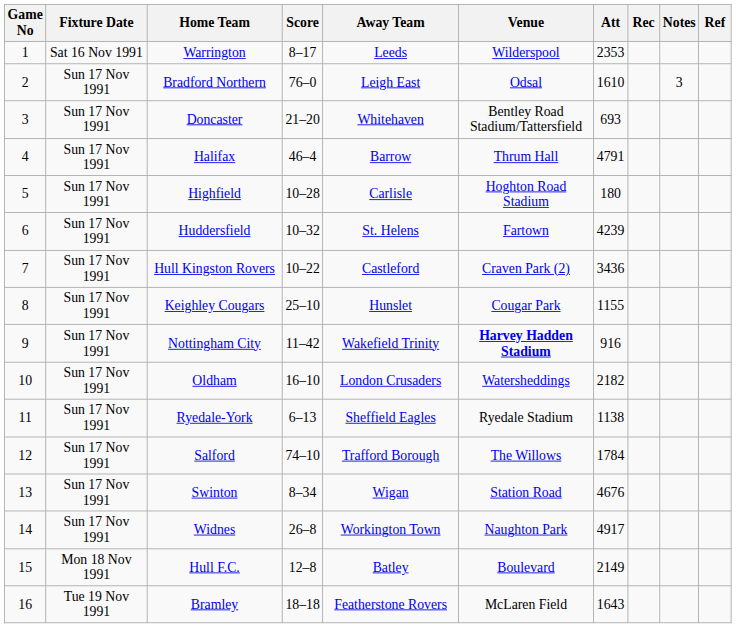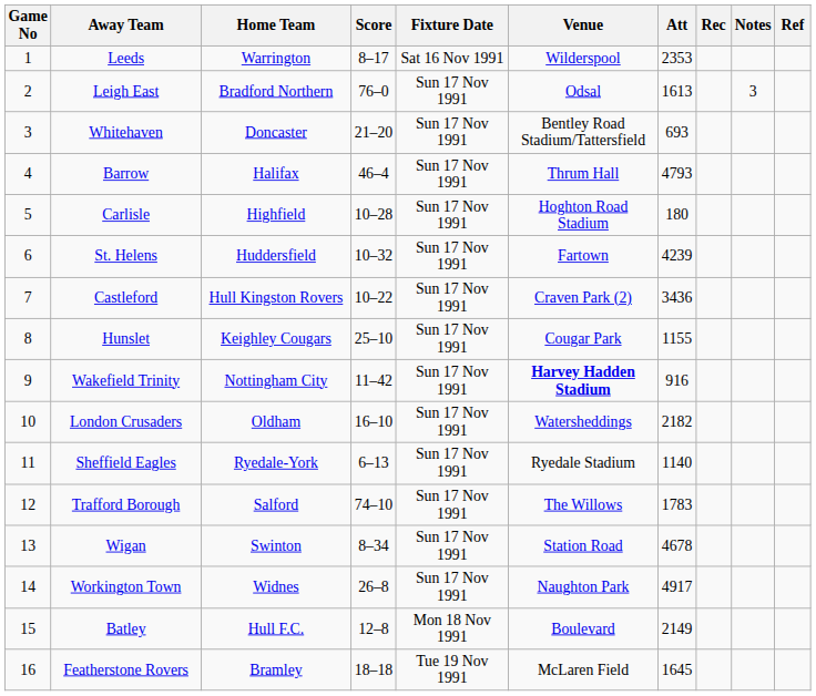 <table class="wikitable" style="text-align:center;">
 <tr>
 <th width=10 abbr="No">Game No</th>
-<th width=110 abbr="Date">Fixture Date</th>
+<th width=150 abbr="Away Team">Away Team</th>
 <th width=150 abbr="Home Team">Home Team</th>
 <th width=40 abbr="Score">Score</th>
-<th width=150 abbr="Away Team">Away Team</th>
+<th width=110 abbr="Date">Fixture Date</th>
 <th width=150 abbr="Venue">Venue</th>
 <th width=30 abbr="Att">Att</th>
 <th width=30 abbr="Rec">Rec</th>
 <th width=20 abbr="Notes">Notes</th>
 <th width=30 abbr="Ref">Ref</th>
 </tr>
 <tr>
 <td>1</td>
-<td>Sat 16 Nov 1991</td>
+<td><a href='#'>Leeds</a></td>
 <td><a href='#'>Warrington</a></td>
 <td>8–17</td>
-<td><a href='#'>Leeds</a></td>
+<td>Sat 16 Nov 1991</td>
 <td><a href='#'>Wilderspool</a></td>
 <td>2353</td>
 <td></td>
 <td></td>
 <td></td>
 </tr>
 <tr>
 <td>2</td>
-<td>Sun 17 Nov 1991</td>
+<td><a href='#'>Leigh East</a></td>
 <td><a href='#'>Bradford Northern</a></td>
 <td>76–0</td>
-<td><a href='#'>Leigh East</a></td>
+<td>Sun 17 Nov 1991</td>
 <td><a href='#'>Odsal</a></td>
-<td>1610</td>
+<td>1613</td>
 <td></td>
 <td>3</td>
 <td></td>
 </tr>
 <tr>
 <td>3</td>
-<td>Sun 17 Nov 1991</td>
+<td><a href='#'>Whitehaven</a></td>
 <td><a href='#'>Doncaster</a></td>
 <td>21–20</td>
-<td><a href='#'>Whitehaven</a></td>
+<td>Sun 17 Nov 1991</td>
 <td>Bentley Road Stadium/Tattersfield</td>
 <td>693</td>
 <td></td>
 <td></td>
 <td></td>
 </tr>
 <tr>
 <td>4</td>
-<td>Sun 17 Nov 1991</td>
+<td><a href='#'>Barrow</a></td>
 <td><a href='#'>Halifax</a></td>
 <td>46–4</td>
-<td><a href='#'>Barrow</a></td>
+<td>Sun 17 Nov 1991</td>
 <td><a href='#'>Thrum Hall</a></td>
-<td>4791</td>
+<td>4793</td>
 <td></td>
 <td></td>
 <td></td>
 </tr>
 <tr>
 <td>5</td>
-<td>Sun 17 Nov 1991</td>
+<td><a href='#'>Carlisle</a></td>
 <td><a href='#'>Highfield</a></td>
 <td>10–28</td>
-<td><a href='#'>Carlisle</a></td>
+<td>Sun 17 Nov 1991</td>
 <td><a href='#'>Hoghton Road Stadium</a></td>
 <td>180</td>
 <td></td>
 <td></td>
 <td></td>
 </tr>
 <tr>
 <td>6</td>
-<td>Sun 17 Nov 1991</td>
+<td><a href='#'>St. Helens</a></td>
 <td><a href='#'>Huddersfield</a></td>
 <td>10–32</td>
-<td><a href='#'>St. Helens</a></td>
+<td>Sun 17 Nov 1991</td>
 <td><a href='#'>Fartown</a></td>
 <td>4239</td>
 <td></td>
 <td></td>
 <td></td>
 </tr>
 <tr>
 <td>7</td>
-<td>Sun 17 Nov 1991</td>
+<td><a href='#'>Castleford</a></td>
 <td><a href='#'>Hull Kingston Rovers</a></td>
 <td>10–22</td>
-<td><a href='#'>Castleford</a></td>
+<td>Sun 17 Nov 1991</td>
 <td><a href='#'>Craven Park (2)</a></td>
 <td>3436</td>
 <td></td>
 <td></td>
 <td></td>
 </tr>
 <tr>
 <td>8</td>
-<td>Sun 17 Nov 1991</td>
+<td><a href='#'>Hunslet</a></td>
 <td><a href='#'>Keighley Cougars</a></td>
 <td>25–10</td>
-<td><a href='#'>Hunslet</a></td>
+<td>Sun 17 Nov 1991</td>
 <td><a href='#'>Cougar Park</a></td>
 <td>1155</td>
 <td></td>
 <td></td>
 <td></td>
 </tr>
 <tr>
 <td>9</td>
-<td>Sun 17 Nov 1991</td>
+<td><a href='#'>Wakefield Trinity</a></td>
 <td><a href='#'>Nottingham City</a></td>
 <td>11–42</td>
-<td><a href='#'>Wakefield Trinity</a></td>
+<td>Sun 17 Nov 1991</td>
 <td><strong><a href='#'>Harvey Hadden Stadium</a></strong></td>
 <td>916</td>
 <td></td>
 <td></td>
 <td></td>
 </tr>
 <tr>
 <td>10</td>
-<td>Sun 17 Nov 1991</td>
+<td><a href='#'>London Crusaders</a></td>
 <td><a href='#'>Oldham</a></td>
 <td>16–10</td>
-<td><a href='#'>London Crusaders</a></td>
+<td>Sun 17 Nov 1991</td>
 <td><a href='#'>Watersheddings</a></td>
 <td>2182</td>
 <td></td>
 <td></td>
 <td></td>
 </tr>
 <tr>
 <td>11</td>
-<td>Sun 17 Nov 1991</td>
+<td><a href='#'>Sheffield Eagles</a></td>
 <td><a href='#'>Ryedale-York</a></td>
 <td>6–13</td>
-<td><a href='#'>Sheffield Eagles</a></td>
+<td>Sun 17 Nov 1991</td>
 <td>Ryedale Stadium</td>
-<td>1138</td>
+<td>1140</td>
 <td></td>
 <td></td>
 <td></td>
 </tr>
 <tr>
 <td>12</td>
-<td>Sun 17 Nov 1991</td>
+<td><a href='#'>Trafford Borough</a></td>
 <td><a href='#'>Salford</a></td>
 <td>74–10</td>
-<td><a href='#'>Trafford Borough</a></td>
+<td>Sun 17 Nov 1991</td>
 <td><a href='#'>The Willows</a></td>
-<td>1784</td>
+<td>1783</td>
 <td></td>
 <td></td>
 <td></td>
 </tr>
 <tr>
 <td>13</td>
-<td>Sun 17 Nov 1991</td>
+<td><a href='#'>Wigan</a></td>
 <td><a href='#'>Swinton</a></td>
 <td>8–34</td>
-<td><a href='#'>Wigan</a></td>
+<td>Sun 17 Nov 1991</td>
 <td><a href='#'>Station Road</a></td>
-<td>4676</td>
+<td>4678</td>
 <td></td>
 <td></td>
 <td></td>
 </tr>
 <tr>
 <td>14</td>
-<td>Sun 17 Nov 1991</td>
+<td><a href='#'>Workington Town</a></td>
 <td><a href='#'>Widnes</a></td>
 <td>26–8</td>
-<td><a href='#'>Workington Town</a></td>
+<td>Sun 17 Nov 1991</td>
 <td><a href='#'>Naughton Park</a></td>
 <td>4917</td>
 <td></td>
 <td></td>
 <td></td>
 </tr>
 <tr>
 <td>15</td>
-<td>Mon 18 Nov 1991</td>
+<td><a href='#'>Batley</a></td>
 <td><a href='#'>Hull F.C.</a></td>
 <td>12–8</td>
-<td><a href='#'>Batley</a></td>
+<td>Mon 18 Nov 1991</td>
 <td><a href='#'>Boulevard</a></td>
 <td>2149</td>
 <td></td>
 <td></td>
 <td></td>
 </tr>
 <tr>
 <td>16</td>
-<td>Tue 19 Nov 1991</td>
+<td><a href='#'>Featherstone Rovers</a></td>
 <td><a href='#'>Bramley</a></td>
 <td>18–18</td>
-<td><a href='#'>Featherstone Rovers</a></td>
+<td>Tue 19 Nov 1991</td>
 <td>McLaren Field</td>
-<td>1643</td>
+<td>1645</td>
 <td></td>
 <td></td>
 <td></td>
 </tr>
 </table>
